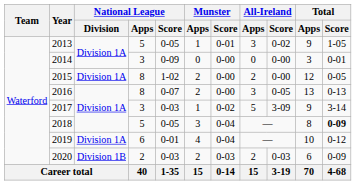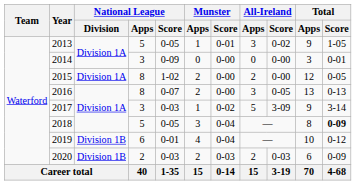 <table class="wikitable" style="text-align:center">
 <tr>
 <th rowspan="2">Team</th>
 <th rowspan="2">Year</th>
 <th colspan="3"><a href='#'>National League</a></th>
 <th colspan="2"><a href='#'>Munster</a></th>
 <th colspan="2"><a href='#'>All-Ireland</a></th>
 <th colspan="2">Total</th>
 </tr>
 <tr>
 <th>Division</th>
 <th>Apps</th>
 <th>Score</th>
 <th>Apps</th>
 <th>Score</th>
 <th>Apps</th>
 <th>Score</th>
 <th>Apps</th>
 <th>Score</th>
 </tr>
 <tr>
 <td rowspan="8"><a href='#'>Waterford</a></td>
 <td>2013</td>
 <td rowspan="2"><a href='#'>Division 1A</a></td>
 <td>5</td>
 <td>0-05</td>
 <td>1</td>
 <td>0-01</td>
 <td>3</td>
 <td>0-02</td>
 <td>9</td>
 <td>1-05</td>
 </tr>
 <tr>
 <td>2014</td>
 <td>3</td>
 <td>0-09</td>
 <td>0</td>
 <td>0-00</td>
 <td>0</td>
 <td>0-00</td>
 <td>3</td>
 <td>0-01</td>
 </tr>
 <tr>
 <td>2015</td>
 <td rowspan="1"><a href='#'>Division 1A</a></td>
 <td>8</td>
 <td>1-02</td>
 <td>2</td>
 <td>0-00</td>
 <td>2</td>
 <td>0-00</td>
 <td>12</td>
 <td>0-05</td>
 </tr>
 <tr>
 <td>2016</td>
 <td rowspan="3"><a href='#'>Division 1A</a></td>
 <td>8</td>
 <td>0-07</td>
 <td>2</td>
 <td>0-00</td>
 <td>3</td>
 <td>0-05</td>
 <td>13</td>
 <td>0-13</td>
 </tr>
 <tr>
 <td>2017</td>
 <td>3</td>
 <td>0-03</td>
 <td>1</td>
 <td>0-02</td>
 <td>5</td>
 <td>3-09</td>
 <td>9</td>
 <td>3-14</td>
 </tr>
 <tr>
 <td>2018</td>
 <td>5</td>
 <td>0-05</td>
 <td>3</td>
 <td>0-04</td>
 <td colspan=2>—</td>
 <td>8</td>
 <td><strong>0-09</strong></td>
 </tr>
 <tr>
 <td>2019</td>
-<td rowspan="1"><a href='#'>Division 1A</a></td>
+<td rowspan="1"><a href='#'>Division 1B</a></td>
 <td>6</td>
 <td>0-01</td>
 <td>4</td>
 <td>0-04</td>
 <td colspan=2>—</td>
 <td>10</td>
 <td>0-12</td>
 </tr>
 <tr>
 <td>2020</td>
 <td rowspan="1"><a href='#'>Division 1B</a></td>
 <td>2</td>
 <td>0-03</td>
 <td>2</td>
 <td>0-03</td>
 <td>2</td>
 <td>0-03</td>
 <td>6</td>
 <td>0-09</td>
 </tr>
 <tr>
 <th colspan="3">Career total</th>
 <th>40</th>
 <th>1-35</th>
 <th>15</th>
 <th>0-14</th>
 <th>15</th>
 <th>3-19</th>
 <th>70</th>
 <th>4-68</th>
 </tr>
 </table>
